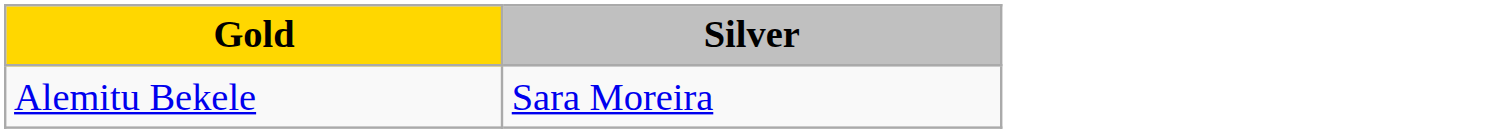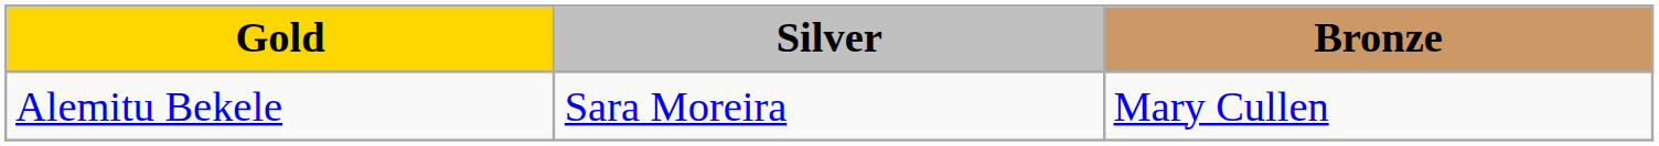 <table class="wikitable" style="text-align:left">
 <tr align="center">
 <td width=200 bgcolor=gold><strong>Gold</strong></td>
 <td width=200 bgcolor=silver><strong>Silver</strong></td>
+<td width=200 bgcolor=CC9966><strong>Bronze</strong></td>
 </tr>
 <tr>
 <td><a href='#'>Alemitu Bekele</a><br><em></em></td>
 <td><a href='#'>Sara Moreira</a><br><em></em></td>
+<td><a href='#'>Mary Cullen</a><br><em></em></td>
 </tr>
 </table>
